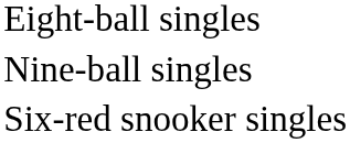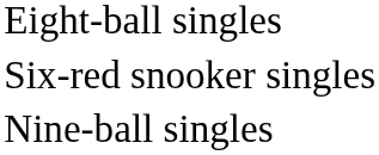 <table>
 <tr>
 <td>Eight-ball singles</td>
+<td></td>
+<td></td>
+<td></td>
+</tr>
+<tr>
+<td>Six-red snooker singles</td>
 <td></td>
 <td></td>
 <td></td>
 </tr>
 <tr>
 <td>Nine-ball singles</td>
 <td></td>
 <td></td>
 <td></td>
 </tr>
-<tr>
-<td>Six-red snooker singles</td>
-<td></td>
-<td></td>
-<td></td>
-</tr>
 </table>
